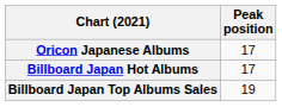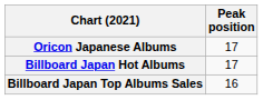 <table class="wikitable plainrowheaders" style="text-align:center">
 <tr>
 <th scope="col">Chart (2021)</th>
 <th scope="col">Peak<br> position</th>
 </tr>
 <tr>
 <th scope="row"><a href='#'>Oricon</a> Japanese Albums </th>
 <td>17</td>
 </tr>
 <tr>
 <th scope="row"><a href='#'>Billboard Japan</a> Hot Albums</th>
 <td>17</td>
 </tr>
 <tr>
 <th scope="row">Billboard Japan Top Albums Sales</th>
-<td>19</td>
+<td>16</td>
 </tr>
 </table>
